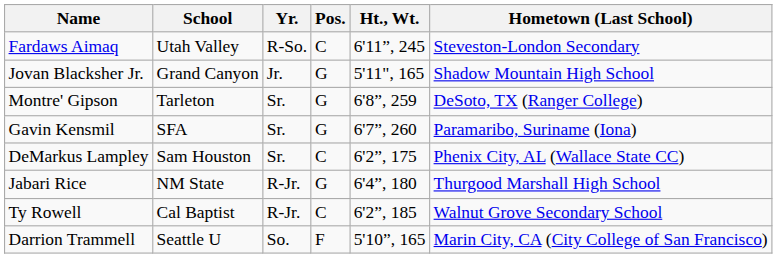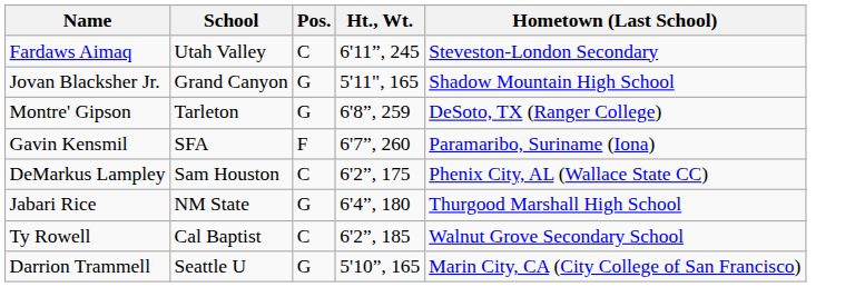 <table class="wikitable">
 <tr>
 <th>Name</th>
 <th>School</th>
-<th>Yr.</th>
 <th>Pos.</th>
 <th>Ht., Wt.</th>
 <th>Hometown (Last School)</th>
 </tr>
 <tr>
 <td><a href='#'>Fardaws Aimaq</a></td>
 <td>Utah Valley</td>
-<td>R-So.</td>
 <td>C</td>
 <td>6'11”, 245</td>
 <td><a href='#'>Steveston-London Secondary</a></td>
 </tr>
 <tr>
 <td>Jovan Blacksher Jr.</td>
 <td>Grand Canyon</td>
-<td>Jr.</td>
 <td>G</td>
 <td>5'11", 165</td>
 <td><a href='#'>Shadow Mountain High School</a></td>
 </tr>
 <tr>
 <td>Montre' Gipson</td>
 <td>Tarleton</td>
-<td>Sr.</td>
 <td>G</td>
 <td>6'8”, 259</td>
 <td><a href='#'>DeSoto, TX</a> (<a href='#'>Ranger College</a>)</td>
 </tr>
 <tr>
 <td>Gavin Kensmil</td>
 <td>SFA</td>
-<td>Sr.</td>
-<td>G</td>
+<td>F</td>
 <td>6'7”, 260</td>
 <td><a href='#'>Paramaribo, Suriname</a> (<a href='#'>Iona</a>)</td>
 </tr>
 <tr>
 <td>DeMarkus Lampley</td>
 <td>Sam Houston</td>
-<td>Sr.</td>
 <td>C</td>
 <td>6'2”, 175</td>
 <td><a href='#'>Phenix City, AL</a> (<a href='#'>Wallace State CC</a>)</td>
 </tr>
 <tr>
 <td>Jabari Rice</td>
 <td>NM State</td>
-<td>R-Jr.</td>
 <td>G</td>
 <td>6'4”, 180</td>
 <td><a href='#'>Thurgood Marshall High School</a></td>
 </tr>
 <tr>
 <td>Ty Rowell</td>
 <td>Cal Baptist</td>
-<td>R-Jr.</td>
 <td>C</td>
 <td>6'2”, 185</td>
 <td><a href='#'>Walnut Grove Secondary School</a></td>
 </tr>
 <tr>
 <td>Darrion Trammell</td>
 <td>Seattle U</td>
-<td>So.</td>
-<td>F</td>
+<td>G</td>
 <td>5'10”, 165</td>
 <td><a href='#'>Marin City, CA</a> (<a href='#'>City College of San Francisco</a>)</td>
 </tr>
 </table>
